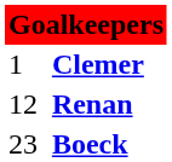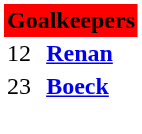 <table class="toccolours" border="0" cellpadding="2" cellspacing="0" align="left" style="margin:0.5em;">
 <tr>
 <th colspan="2" align=center bgcolor="#FF0000"><span>Goalkeepers</span></th>
-</tr>
-<tr>
-<td>1</td>
-<td><strong><a href='#'>Clemer</a></strong></td>
 </tr>
 <tr>
 <td>12</td>
 <td><strong><a href='#'>Renan</a></strong></td>
 </tr>
 <tr>
 <td>23</td>
 <td><strong><a href='#'>Boeck</a></strong></td>
 </tr>
 <tr>
 </tr>
 </table>
